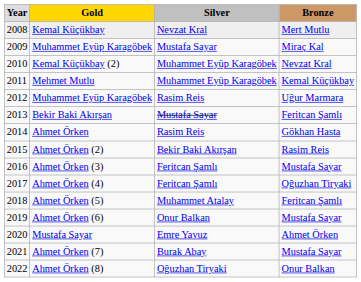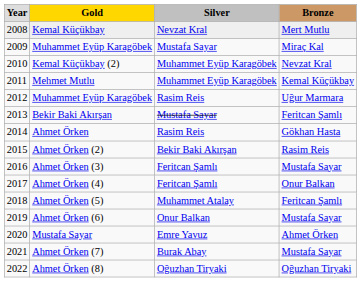 <table class="wikitable" style="font-size:95%">
 <tr style="text-align:center; background:#e4e4e4; font-weight:bold;">
 <td style="background:#ddd; ">Year</td>
 <td style="background:gold; ">Gold</td>
 <td style="background:silver; ">Silver</td>
 <td style="background:#c96; ">Bronze</td>
 </tr>
 <tr style="background:#efefef;">
 <td>2008</td>
 <td><a href='#'>Kemal Küçükbay</a></td>
 <td><a href='#'>Nevzat Kral</a></td>
 <td><a href='#'>Mert Mutlu</a></td>
 </tr>
 <tr>
 <td>2009</td>
 <td><a href='#'>Muhammet Eyüp Karagöbek</a></td>
 <td><a href='#'>Mustafa Sayar</a></td>
 <td><a href='#'>Miraç Kal</a></td>
 </tr>
 <tr>
 <td>2010</td>
 <td><a href='#'>Kemal Küçükbay</a> (2)</td>
 <td><a href='#'>Muhammet Eyüp Karagöbek</a></td>
 <td><a href='#'>Nevzat Kral</a></td>
 </tr>
 <tr>
 <td>2011</td>
 <td><a href='#'>Mehmet Mutlu</a></td>
 <td><a href='#'>Muhammet Eyüp Karagöbek</a></td>
 <td><a href='#'>Kemal Küçükbay</a></td>
 </tr>
 <tr>
 <td>2012</td>
 <td><a href='#'>Muhammet Eyüp Karagöbek</a></td>
 <td><a href='#'>Rasim Reis</a></td>
 <td><a href='#'>Uğur Marmara</a></td>
 </tr>
 <tr>
 <td>2013</td>
 <td><a href='#'>Bekir Baki Akırşan</a></td>
 <td><del><a href='#'>Mustafa Sayar</a></del></td>
 <td><a href='#'>Feritcan Şamlı</a></td>
 </tr>
 <tr>
 <td>2014</td>
 <td><a href='#'>Ahmet Örken</a></td>
 <td><a href='#'>Rasim Reis</a></td>
 <td><a href='#'>Gökhan Hasta</a></td>
 </tr>
 <tr>
 <td>2015</td>
 <td><a href='#'>Ahmet Örken</a> (2)</td>
 <td><a href='#'>Bekir Baki Akırşan</a></td>
 <td><a href='#'>Rasim Reis</a></td>
 </tr>
 <tr>
 <td>2016</td>
 <td><a href='#'>Ahmet Örken</a> (3)</td>
 <td><a href='#'>Feritcan Şamlı</a></td>
 <td><a href='#'>Mustafa Sayar</a></td>
 </tr>
 <tr>
 <td>2017</td>
 <td><a href='#'>Ahmet Örken</a> (4)</td>
 <td><a href='#'>Feritcan Şamlı</a></td>
-<td><a href='#'>Oğuzhan Tiryaki</a></td>
+<td><a href='#'>Onur Balkan</a></td>
 </tr>
 <tr>
 <td>2018</td>
 <td><a href='#'>Ahmet Örken</a> (5)</td>
 <td><a href='#'>Muhammet Atalay</a></td>
 <td><a href='#'>Feritcan Şamlı</a></td>
 </tr>
 <tr>
 <td>2019</td>
 <td><a href='#'>Ahmet Örken</a> (6)</td>
 <td><a href='#'>Onur Balkan</a></td>
 <td><a href='#'>Mustafa Sayar</a></td>
 </tr>
 <tr>
 <td>2020</td>
 <td><a href='#'>Mustafa Sayar</a></td>
 <td><a href='#'>Emre Yavuz</a></td>
 <td><a href='#'>Ahmet Örken</a></td>
 </tr>
 <tr>
 <td>2021</td>
 <td><a href='#'>Ahmet Örken</a> (7)</td>
 <td><a href='#'>Burak Abay</a></td>
 <td><a href='#'>Mustafa Sayar</a></td>
 </tr>
 <tr>
 <td>2022</td>
 <td><a href='#'>Ahmet Örken</a> (8)</td>
 <td><a href='#'>Oğuzhan Tiryaki</a></td>
-<td><a href='#'>Onur Balkan</a></td>
+<td><a href='#'>Oğuzhan Tiryaki</a></td>
 </tr>
 </table>
